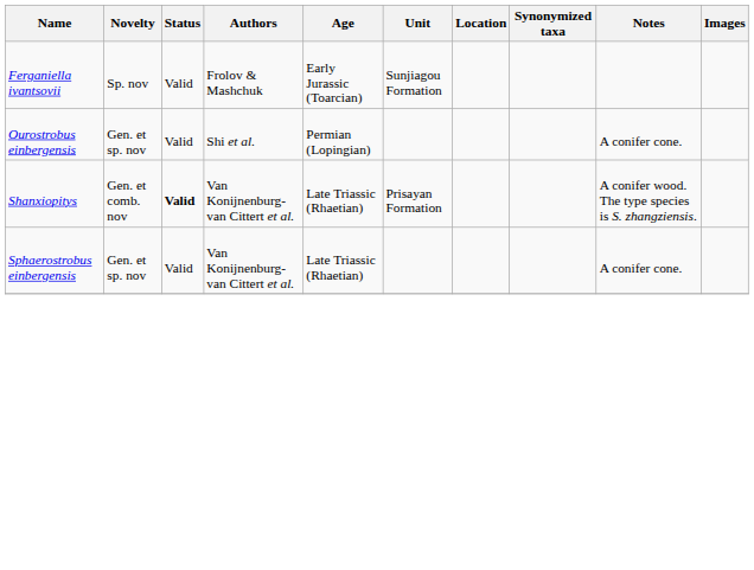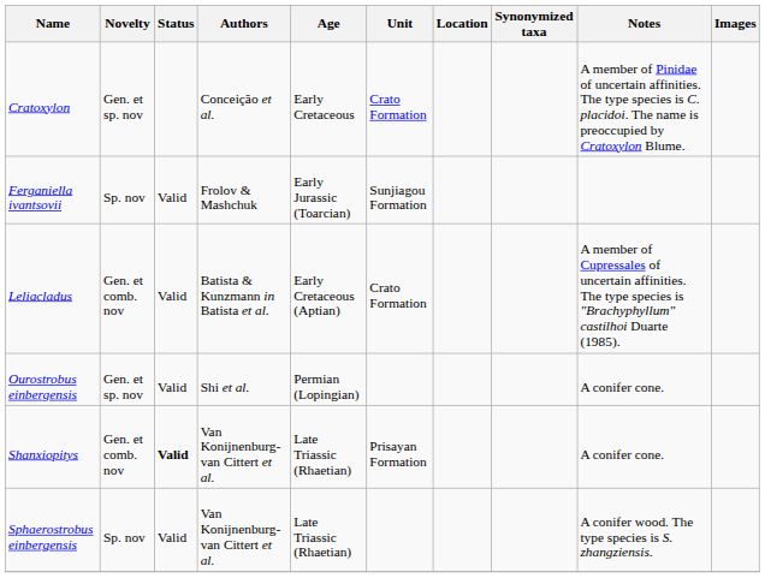 <table class="wikitable sortable" align="center" width="100%">
 <tr>
 <th>Name</th>
 <th>Novelty</th>
 <th>Status</th>
 <th>Authors</th>
 <th>Age</th>
 <th>Unit</th>
 <th>Location</th>
 <th>Synonymized taxa</th>
 <th>Notes</th>
 <th>Images</th>
 </tr>
 <tr>
+<td><br><em><a href='#'>Cratoxylon</a></em></td>
+<td><br>Gen. et sp. nov</td>
+<td></td>
+<td><br>Conceição <em>et al.</em></td>
+<td><br>Early Cretaceous</td>
+<td><br><a href='#'>Crato Formation</a></td>
+<td><br></td>
+<td></td>
+<td><br>A member of <a href='#'>Pinidae</a> of uncertain affinities. The type species is <em>C. placidoi</em>. The name is preoccupied by <em><a href='#'>Cratoxylon</a></em> Blume.</td>
+<td></td>
+</tr>
+<tr>
 <td><br><em><a href='#'>Ferganiella ivantsovii</a></em></td>
 <td><br>Sp. nov</td>
 <td><br>Valid</td>
 <td><br>Frolov & Mashchuk</td>
 <td><br>Early Jurassic (Toarcian)</td>
 <td><br>Sunjiagou Formation</td>
 <td><br></td>
 <td></td>
 <td></td>
+<td></td>
+</tr>
+<tr>
+<td><br><em><a href='#'>Leliacladus</a></em></td>
+<td><br>Gen. et comb. nov</td>
+<td><br>Valid</td>
+<td><br>Batista & Kunzmann <em>in</em> Batista <em>et al.</em></td>
+<td><br>Early Cretaceous (Aptian)</td>
+<td><br>Crato Formation</td>
+<td><br></td>
+<td></td>
+<td><br>A member of <a href='#'>Cupressales</a> of uncertain affinities. The type species is <em>"Brachyphyllum" castilhoi</em> Duarte (1985).</td>
 <td></td>
 </tr>
 <tr>
 <td><br><em><a href='#'>Ourostrobus einbergensis</a></em></td>
 <td><br>Gen. et sp. nov</td>
 <td><br>Valid</td>
 <td><br>Shi <em>et al.</em></td>
 <td><br>Permian (Lopingian)</td>
 <td></td>
 <td><br></td>
 <td></td>
 <td><br>A conifer cone.</td>
 <td></td>
 </tr>
 <tr>
 <td><br><em><a href='#'>Shanxiopitys</a></em></td>
 <td><br>Gen. et comb. nov</td>
 <td><strong><br>Valid</strong></td>
 <td><br>Van Konijnenburg-van Cittert <em>et al.</em></td>
 <td><br>Late Triassic (Rhaetian)</td>
 <td><br>Prisayan Formation</td>
 <td><br></td>
 <td></td>
-<td><br>A conifer wood. The type species is <em>S. zhangziensis</em>.</td>
+<td><br>A conifer cone.</td>
 <td></td>
 </tr>
 <tr>
 <td><br><em><a href='#'>Sphaerostrobus einbergensis</a></em></td>
-<td><br>Gen. et sp. nov</td>
+<td><br>Sp. nov</td>
 <td><br>Valid</td>
 <td><br>Van Konijnenburg-van Cittert <em>et al.</em></td>
 <td><br>Late Triassic (Rhaetian)</td>
 <td></td>
 <td><br></td>
 <td></td>
-<td><br>A conifer cone.</td>
+<td><br>A conifer wood. The type species is <em>S. zhangziensis</em>.</td>
 <td></td>
 </tr>
 <tr>
 </tr>
 </table>
